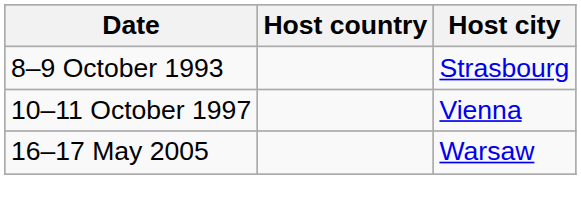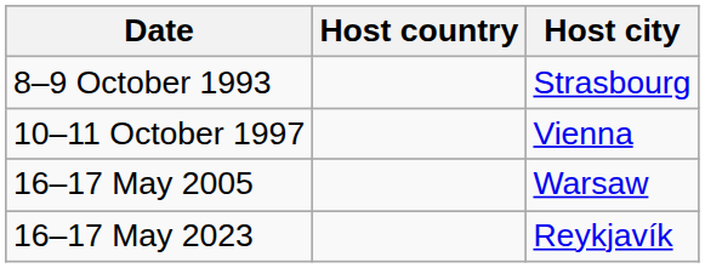 <table class="wikitable">
 <tr>
 <th scope="col">Date</th>
 <th scope="col">Host country</th>
 <th scope="col">Host city</th>
 </tr>
 <tr>
 <td scope="row">8–9 October 1993</td>
 <td></td>
 <td><a href='#'>Strasbourg</a></td>
 </tr>
 <tr>
 <td scope="row">10–11 October 1997</td>
 <td></td>
 <td><a href='#'>Vienna</a></td>
 </tr>
 <tr>
 <td scope="row">16–17 May 2005</td>
 <td></td>
 <td><a href='#'>Warsaw</a></td>
 </tr>
+<tr>
+<td scope="row">16–17 May 2023</td>
+<td></td>
+<td><a href='#'>Reykjavík</a></td>
+</tr>
 </table>
